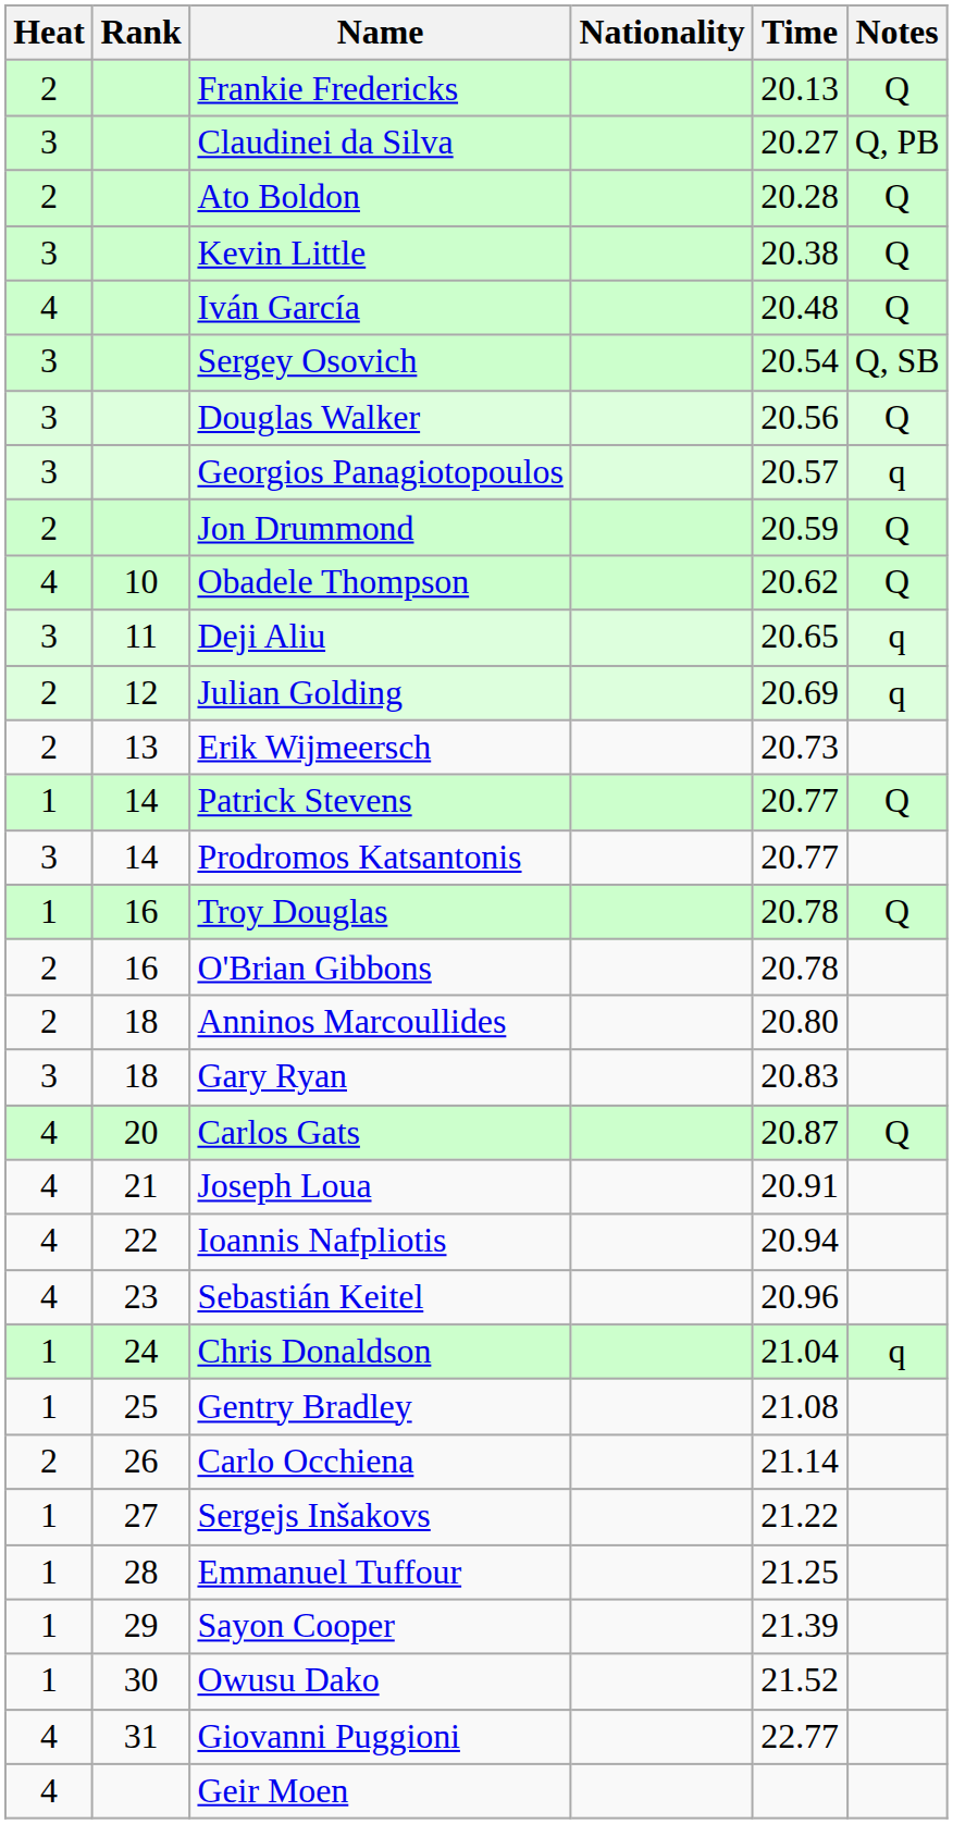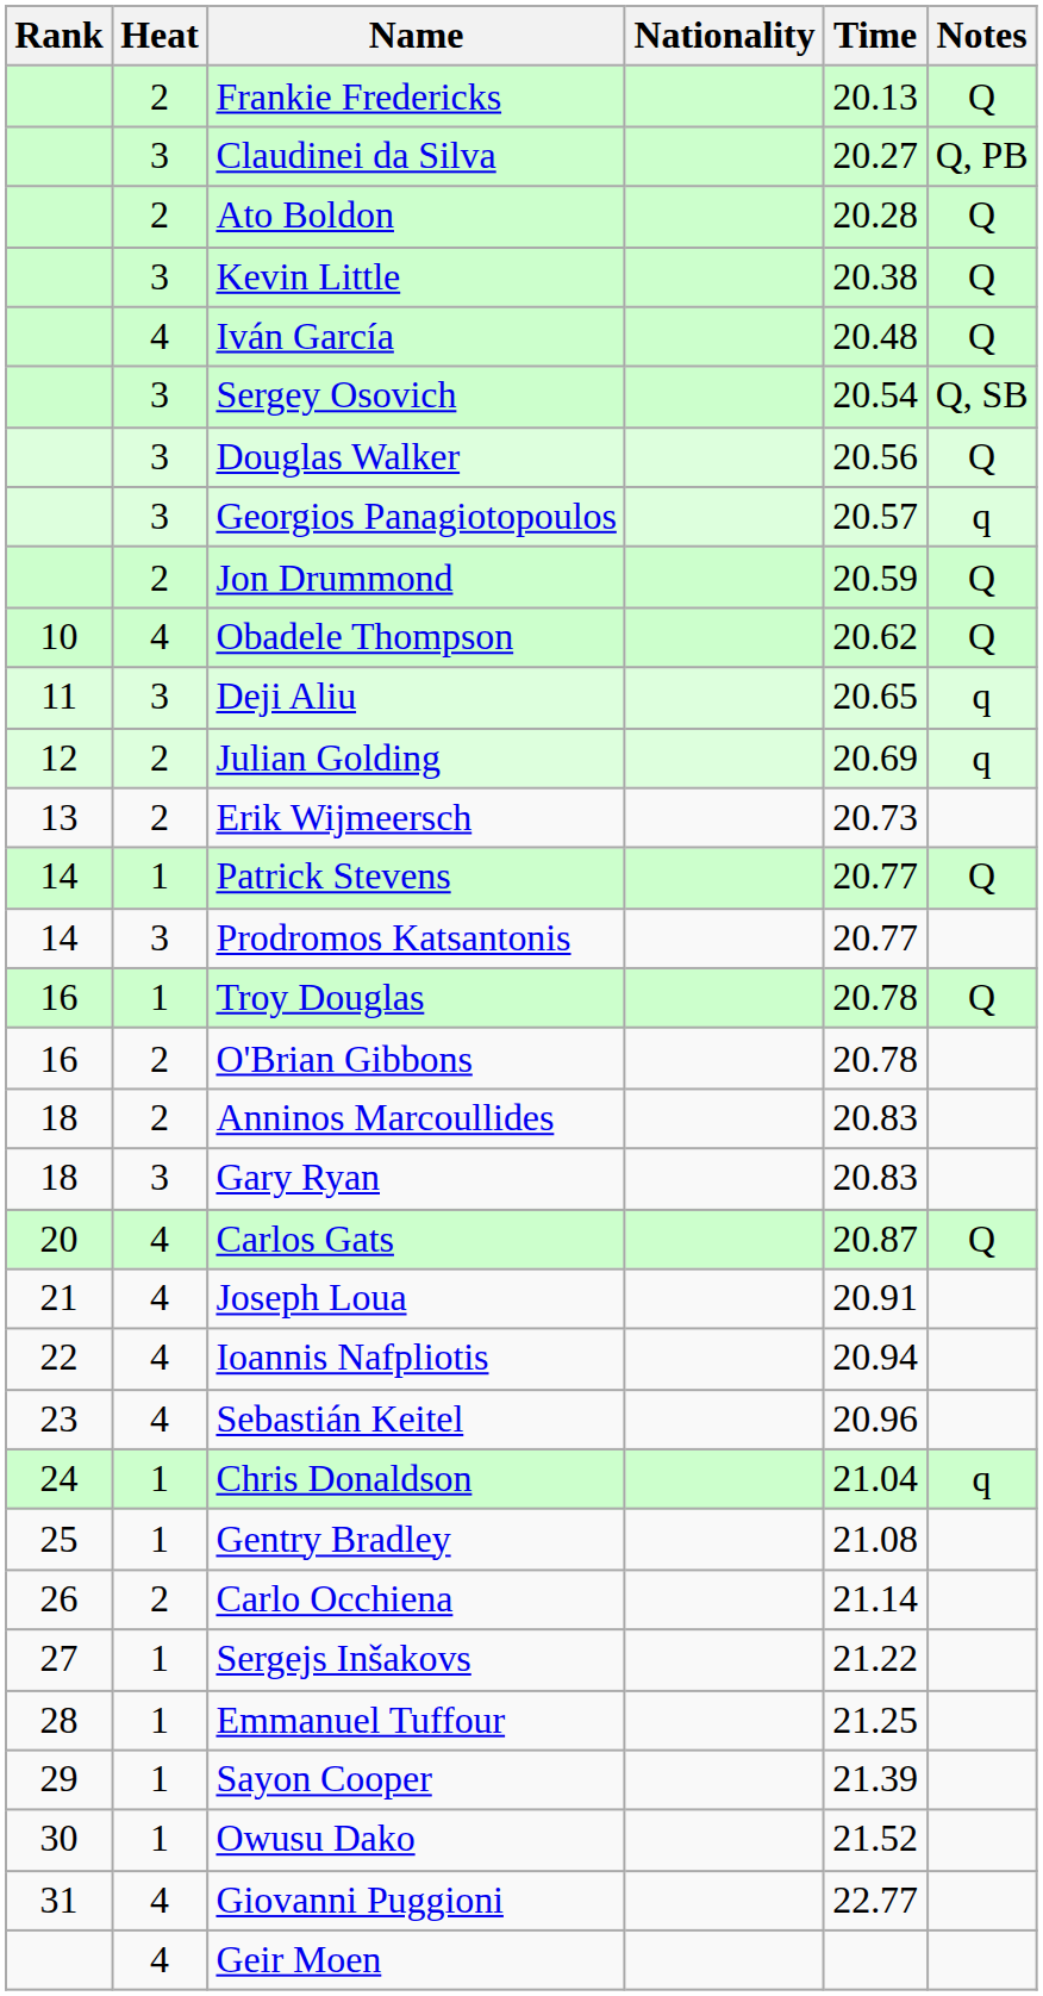 <table class="wikitable sortable" style="text-align:center">
 <tr>
+<th>Rank</th>
 <th>Heat</th>
-<th>Rank</th>
 <th>Name</th>
 <th>Nationality</th>
 <th>Time</th>
 <th>Notes</th>
 </tr>
 <tr bgcolor=ccffcc>
+<td></td>
 <td>2</td>
-<td></td>
 <td align=left><a href='#'>Frankie Fredericks</a></td>
 <td align=left></td>
 <td>20.13</td>
 <td>Q</td>
 </tr>
 <tr bgcolor=ccffcc>
+<td></td>
 <td>3</td>
-<td></td>
 <td align=left><a href='#'>Claudinei da Silva</a></td>
 <td align=left></td>
 <td>20.27</td>
 <td>Q, PB</td>
 </tr>
 <tr bgcolor=ccffcc>
+<td></td>
 <td>2</td>
-<td></td>
 <td align=left><a href='#'>Ato Boldon</a></td>
 <td align=left></td>
 <td>20.28</td>
 <td>Q</td>
 </tr>
 <tr bgcolor=ccffcc>
+<td></td>
 <td>3</td>
-<td></td>
 <td align=left><a href='#'>Kevin Little</a></td>
 <td align=left></td>
 <td>20.38</td>
 <td>Q</td>
 </tr>
 <tr bgcolor=ccffcc>
+<td></td>
 <td>4</td>
-<td></td>
 <td align=left><a href='#'>Iván García</a></td>
 <td align=left></td>
 <td>20.48</td>
 <td>Q</td>
 </tr>
 <tr bgcolor=ccffcc>
+<td></td>
 <td>3</td>
-<td></td>
 <td align=left><a href='#'>Sergey Osovich</a></td>
 <td align=left></td>
 <td>20.54</td>
 <td>Q, SB</td>
 </tr>
 <tr bgcolor=ddffdd>
+<td></td>
 <td>3</td>
-<td></td>
 <td align=left><a href='#'>Douglas Walker</a></td>
 <td align=left></td>
 <td>20.56</td>
 <td>Q</td>
 </tr>
 <tr bgcolor=ddffdd>
+<td></td>
 <td>3</td>
-<td></td>
 <td align=left><a href='#'>Georgios Panagiotopoulos</a></td>
 <td align=left></td>
 <td>20.57</td>
 <td>q</td>
 </tr>
 <tr bgcolor=ccffcc>
+<td></td>
 <td>2</td>
-<td></td>
 <td align=left><a href='#'>Jon Drummond</a></td>
 <td align=left></td>
 <td>20.59</td>
 <td>Q</td>
 </tr>
 <tr bgcolor=ccffcc>
+<td>10</td>
 <td>4</td>
-<td>10</td>
 <td align=left><a href='#'>Obadele Thompson</a></td>
 <td align=left></td>
 <td>20.62</td>
 <td>Q</td>
 </tr>
 <tr bgcolor=ddffdd>
+<td>11</td>
 <td>3</td>
-<td>11</td>
 <td align=left><a href='#'>Deji Aliu</a></td>
 <td align=left></td>
 <td>20.65</td>
 <td>q</td>
 </tr>
 <tr bgcolor=ddffdd>
+<td>12</td>
 <td>2</td>
-<td>12</td>
 <td align=left><a href='#'>Julian Golding</a></td>
 <td align=left></td>
 <td>20.69</td>
 <td>q</td>
 </tr>
 <tr>
+<td>13</td>
 <td>2</td>
-<td>13</td>
 <td align=left><a href='#'>Erik Wijmeersch</a></td>
 <td align=left></td>
 <td>20.73</td>
 <td></td>
 </tr>
 <tr bgcolor=ccffcc>
+<td>14</td>
 <td>1</td>
-<td>14</td>
 <td align=left><a href='#'>Patrick Stevens</a></td>
 <td align=left></td>
 <td>20.77</td>
 <td>Q</td>
 </tr>
 <tr>
+<td>14</td>
 <td>3</td>
-<td>14</td>
 <td align=left><a href='#'>Prodromos Katsantonis</a></td>
 <td align=left></td>
 <td>20.77</td>
 <td></td>
 </tr>
 <tr bgcolor=ccffcc>
+<td>16</td>
 <td>1</td>
-<td>16</td>
 <td align=left><a href='#'>Troy Douglas</a></td>
 <td align=left></td>
 <td>20.78</td>
 <td>Q</td>
 </tr>
 <tr>
+<td>16</td>
 <td>2</td>
-<td>16</td>
 <td align=left><a href='#'>O'Brian Gibbons</a></td>
 <td align=left></td>
 <td>20.78</td>
 <td></td>
 </tr>
 <tr>
+<td>18</td>
 <td>2</td>
-<td>18</td>
 <td align=left><a href='#'>Anninos Marcoullides</a></td>
 <td align=left></td>
-<td>20.80</td>
+<td>20.83</td>
 <td></td>
 </tr>
 <tr>
+<td>18</td>
 <td>3</td>
-<td>18</td>
 <td align=left><a href='#'>Gary Ryan</a></td>
 <td align=left></td>
 <td>20.83</td>
 <td></td>
 </tr>
 <tr bgcolor=ccffcc>
+<td>20</td>
 <td>4</td>
-<td>20</td>
 <td align=left><a href='#'>Carlos Gats</a></td>
 <td align=left></td>
 <td>20.87</td>
 <td>Q</td>
 </tr>
 <tr>
+<td>21</td>
 <td>4</td>
-<td>21</td>
 <td align=left><a href='#'>Joseph Loua</a></td>
 <td align=left></td>
 <td>20.91</td>
 <td></td>
 </tr>
 <tr>
+<td>22</td>
 <td>4</td>
-<td>22</td>
 <td align=left><a href='#'>Ioannis Nafpliotis</a></td>
 <td align=left></td>
 <td>20.94</td>
 <td></td>
 </tr>
 <tr>
+<td>23</td>
 <td>4</td>
-<td>23</td>
 <td align=left><a href='#'>Sebastián Keitel</a></td>
 <td align=left></td>
 <td>20.96</td>
 <td></td>
 </tr>
 <tr bgcolor=ccffcc>
+<td>24</td>
 <td>1</td>
-<td>24</td>
 <td align=left><a href='#'>Chris Donaldson</a></td>
 <td align=left></td>
 <td>21.04</td>
 <td>q</td>
 </tr>
 <tr>
+<td>25</td>
 <td>1</td>
-<td>25</td>
 <td align=left><a href='#'>Gentry Bradley</a></td>
 <td align=left></td>
 <td>21.08</td>
 <td></td>
 </tr>
 <tr>
+<td>26</td>
 <td>2</td>
-<td>26</td>
 <td align=left><a href='#'>Carlo Occhiena</a></td>
 <td align=left></td>
 <td>21.14</td>
 <td></td>
 </tr>
 <tr>
+<td>27</td>
 <td>1</td>
-<td>27</td>
 <td align=left><a href='#'>Sergejs Inšakovs</a></td>
 <td align=left></td>
 <td>21.22</td>
 <td></td>
 </tr>
 <tr>
+<td>28</td>
 <td>1</td>
-<td>28</td>
 <td align=left><a href='#'>Emmanuel Tuffour</a></td>
 <td align=left></td>
 <td>21.25</td>
 <td></td>
 </tr>
 <tr>
+<td>29</td>
 <td>1</td>
-<td>29</td>
 <td align=left><a href='#'>Sayon Cooper</a></td>
 <td align=left></td>
 <td>21.39</td>
 <td></td>
 </tr>
 <tr>
+<td>30</td>
 <td>1</td>
-<td>30</td>
 <td align=left><a href='#'>Owusu Dako</a></td>
 <td align=left></td>
 <td>21.52</td>
 <td></td>
 </tr>
 <tr>
+<td>31</td>
 <td>4</td>
-<td>31</td>
 <td align=left><a href='#'>Giovanni Puggioni</a></td>
 <td align=left></td>
 <td>22.77</td>
 <td></td>
 </tr>
 <tr>
+<td></td>
 <td>4</td>
-<td></td>
 <td align=left><a href='#'>Geir Moen</a></td>
 <td align=left></td>
 <td></td>
 <td></td>
 </tr>
 </table>
